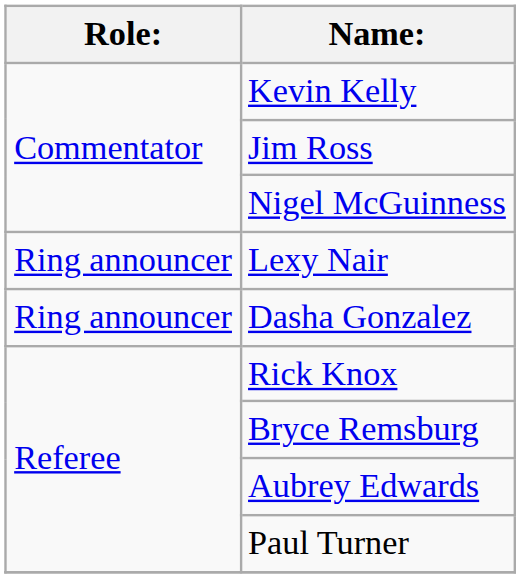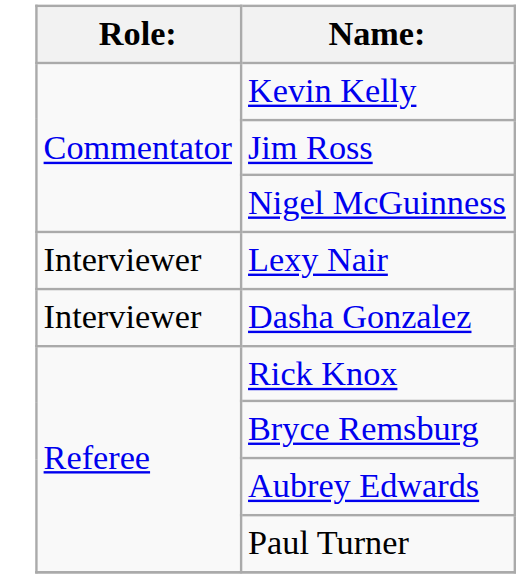 <table class=wikitable style="font-size:90%; margin: 0.5em 1em 0.5em 0; float: right; clear: right;">
 <tr>
 <th>Role:</th>
 <th>Name:</th>
 </tr>
 <tr>
 <td rowspan=3><a href='#'>Commentator</a></td>
 <td><a href='#'>Kevin Kelly</a></td>
 </tr>
 <tr>
 <td><a href='#'>Jim Ross</a> </td>
 </tr>
 <tr>
 <td><a href='#'>Nigel McGuinness</a></td>
 </tr>
 <tr>
-<td rowspan=1><a href='#'>Ring announcer</a></td>
+<td rowspan=1>Interviewer</td>
 <td><a href='#'>Lexy Nair</a></td>
 </tr>
 <tr>
-<td rowspan=1><a href='#'>Ring announcer</a></td>
+<td rowspan=1>Interviewer</td>
 <td><a href='#'>Dasha Gonzalez</a></td>
 </tr>
 <tr>
 <td rowspan=4><a href='#'>Referee</a></td>
 <td><a href='#'>Rick Knox</a></td>
 </tr>
 <tr>
 <td><a href='#'>Bryce Remsburg</a></td>
 </tr>
 <tr>
 <td><a href='#'>Aubrey Edwards</a></td>
 </tr>
 <tr>
 <td>Paul Turner</td>
 </tr>
 <tr>
 </tr>
 </table>
